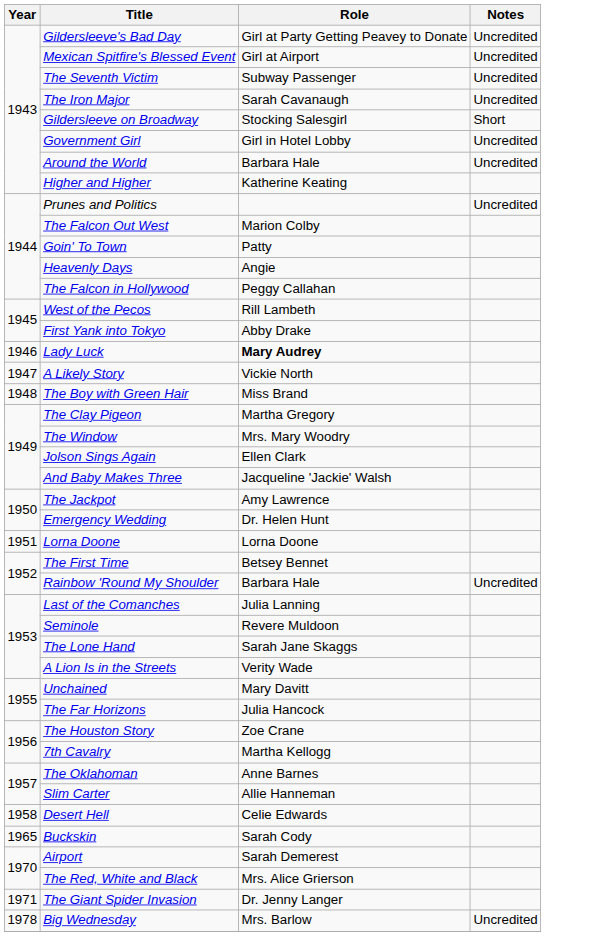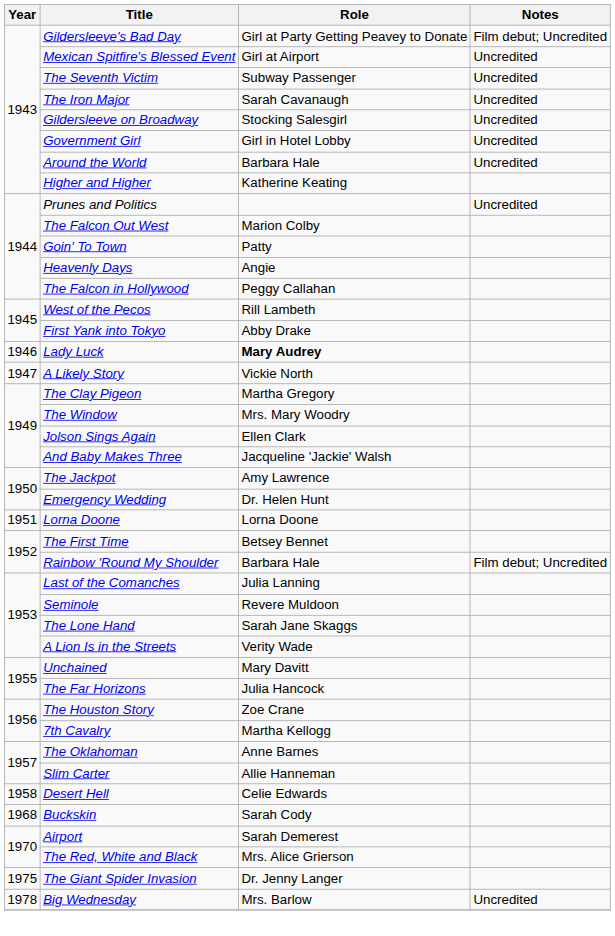 <table class="wikitable sortable">
 <tr>
 <th>Year</th>
 <th>Title</th>
 <th>Role</th>
 <th class="unsortable">Notes</th>
 </tr>
 <tr>
 <td rowspan="8">1943</td>
 <td><em><a href='#'>Gildersleeve's Bad Day</a></em></td>
 <td>Girl at Party Getting Peavey to Donate</td>
-<td>Uncredited</td>
+<td>Film debut; Uncredited</td>
 </tr>
 <tr>
 <td><em><a href='#'>Mexican Spitfire's Blessed Event</a></em></td>
 <td>Girl at Airport</td>
 <td>Uncredited</td>
 </tr>
 <tr>
 <td><em><a href='#'>The Seventh Victim</a></em></td>
 <td>Subway Passenger</td>
 <td>Uncredited</td>
 </tr>
 <tr>
 <td><em><a href='#'>The Iron Major</a></em></td>
 <td>Sarah Cavanaugh</td>
 <td>Uncredited</td>
 </tr>
 <tr>
 <td><em><a href='#'>Gildersleeve on Broadway</a></em></td>
 <td>Stocking Salesgirl</td>
-<td>Short</td>
+<td>Uncredited</td>
 </tr>
 <tr>
 <td><em><a href='#'>Government Girl</a></em></td>
 <td>Girl in Hotel Lobby</td>
 <td>Uncredited</td>
 </tr>
 <tr>
 <td><em><a href='#'>Around the World</a></em></td>
 <td>Barbara Hale</td>
 <td>Uncredited</td>
 </tr>
 <tr>
 <td><em><a href='#'>Higher and Higher</a></em></td>
 <td>Katherine Keating</td>
 <td></td>
 </tr>
 <tr>
 <td rowspan="5">1944</td>
 <td><em>Prunes and Politics</em></td>
 <td></td>
 <td>Uncredited</td>
 </tr>
 <tr>
 <td><em><a href='#'>The Falcon Out West</a></em></td>
 <td>Marion Colby</td>
 <td></td>
 </tr>
 <tr>
 <td><em><a href='#'>Goin' To Town</a></em></td>
 <td>Patty</td>
 <td></td>
 </tr>
 <tr>
 <td><em><a href='#'>Heavenly Days</a></em></td>
 <td>Angie</td>
 <td></td>
 </tr>
 <tr>
 <td><em><a href='#'>The Falcon in Hollywood</a></em></td>
 <td>Peggy Callahan</td>
 <td></td>
 </tr>
 <tr>
 <td rowspan="2">1945</td>
 <td><em><a href='#'>West of the Pecos</a></em></td>
 <td>Rill Lambeth</td>
 <td></td>
 </tr>
 <tr>
 <td><em><a href='#'>First Yank into Tokyo</a></em></td>
 <td>Abby Drake</td>
 <td></td>
 </tr>
 <tr>
 <td>1946</td>
 <td><em><a href='#'>Lady Luck</a></em></td>
 <td><strong>Mary Audrey</strong></td>
 <td></td>
 </tr>
 <tr>
 <td>1947</td>
 <td><em><a href='#'>A Likely Story</a></em></td>
 <td>Vickie North</td>
 <td></td>
 </tr>
 <tr>
-<td>1948</td>
-<td><em><a href='#'>The Boy with Green Hair</a></em></td>
-<td>Miss Brand</td>
-<td></td>
-</tr>
-<tr>
 <td rowspan="4">1949</td>
 <td><em><a href='#'>The Clay Pigeon</a></em></td>
 <td>Martha Gregory</td>
 <td></td>
 </tr>
 <tr>
 <td><em><a href='#'>The Window</a></em></td>
 <td>Mrs. Mary Woodry</td>
 <td></td>
 </tr>
 <tr>
 <td><em><a href='#'>Jolson Sings Again</a></em></td>
 <td>Ellen Clark</td>
 <td></td>
 </tr>
 <tr>
 <td><em><a href='#'>And Baby Makes Three</a></em></td>
 <td>Jacqueline 'Jackie' Walsh</td>
 <td></td>
 </tr>
 <tr>
 <td rowspan="2">1950</td>
 <td><em><a href='#'>The Jackpot</a></em></td>
 <td>Amy Lawrence</td>
 <td></td>
 </tr>
 <tr>
 <td><em><a href='#'>Emergency Wedding</a></em></td>
 <td>Dr. Helen Hunt</td>
 <td></td>
 </tr>
 <tr>
 <td>1951</td>
 <td><em><a href='#'>Lorna Doone</a></em></td>
 <td>Lorna Doone</td>
 <td></td>
 </tr>
 <tr>
 <td rowspan="2">1952</td>
 <td><em><a href='#'>The First Time</a></em></td>
 <td>Betsey Bennet</td>
 <td></td>
 </tr>
 <tr>
 <td><em><a href='#'>Rainbow 'Round My Shoulder</a></em></td>
 <td>Barbara Hale</td>
-<td>Uncredited</td>
+<td>Film debut; Uncredited</td>
 </tr>
 <tr>
 <td rowspan="4">1953</td>
 <td><em><a href='#'>Last of the Comanches</a></em></td>
 <td>Julia Lanning</td>
 <td></td>
 </tr>
 <tr>
 <td><em><a href='#'>Seminole</a></em></td>
 <td>Revere Muldoon</td>
 <td></td>
 </tr>
 <tr>
 <td><em><a href='#'>The Lone Hand</a></em></td>
 <td>Sarah Jane Skaggs</td>
 <td></td>
 </tr>
 <tr>
 <td><em><a href='#'>A Lion Is in the Streets</a></em></td>
 <td>Verity Wade</td>
 <td></td>
 </tr>
 <tr>
 <td rowspan="2">1955</td>
 <td><em><a href='#'>Unchained</a></em></td>
 <td>Mary Davitt</td>
 <td></td>
 </tr>
 <tr>
 <td><em><a href='#'>The Far Horizons</a></em></td>
 <td>Julia Hancock</td>
 <td></td>
 </tr>
 <tr>
 <td rowspan="2">1956</td>
 <td><em><a href='#'>The Houston Story</a></em></td>
 <td>Zoe Crane</td>
 <td></td>
 </tr>
 <tr>
 <td><em><a href='#'>7th Cavalry</a></em></td>
 <td>Martha Kellogg</td>
 <td></td>
 </tr>
 <tr>
 <td rowspan="2">1957</td>
 <td><em><a href='#'>The Oklahoman</a></em></td>
 <td>Anne Barnes</td>
 <td></td>
 </tr>
 <tr>
 <td><em><a href='#'>Slim Carter</a></em></td>
 <td>Allie Hanneman</td>
 <td></td>
 </tr>
 <tr>
 <td>1958</td>
 <td><em><a href='#'>Desert Hell</a></em></td>
 <td>Celie Edwards</td>
 <td></td>
 </tr>
 <tr>
-<td>1965</td>
+<td>1968</td>
 <td><em><a href='#'>Buckskin</a></em></td>
 <td>Sarah Cody</td>
 <td></td>
 </tr>
 <tr>
 <td rowspan="2">1970</td>
 <td><em><a href='#'>Airport</a></em></td>
 <td>Sarah Demerest</td>
 <td></td>
 </tr>
 <tr>
 <td><em><a href='#'>The Red, White and Black</a></em></td>
 <td>Mrs. Alice Grierson</td>
 <td></td>
 </tr>
 <tr>
-<td>1971</td>
+<td>1975</td>
 <td><em><a href='#'>The Giant Spider Invasion</a></em></td>
 <td>Dr. Jenny Langer</td>
 <td></td>
 </tr>
 <tr>
 <td>1978</td>
 <td><em><a href='#'>Big Wednesday</a></em></td>
 <td>Mrs. Barlow</td>
 <td>Uncredited</td>
 </tr>
 <tr>
 </tr>
 </table>
